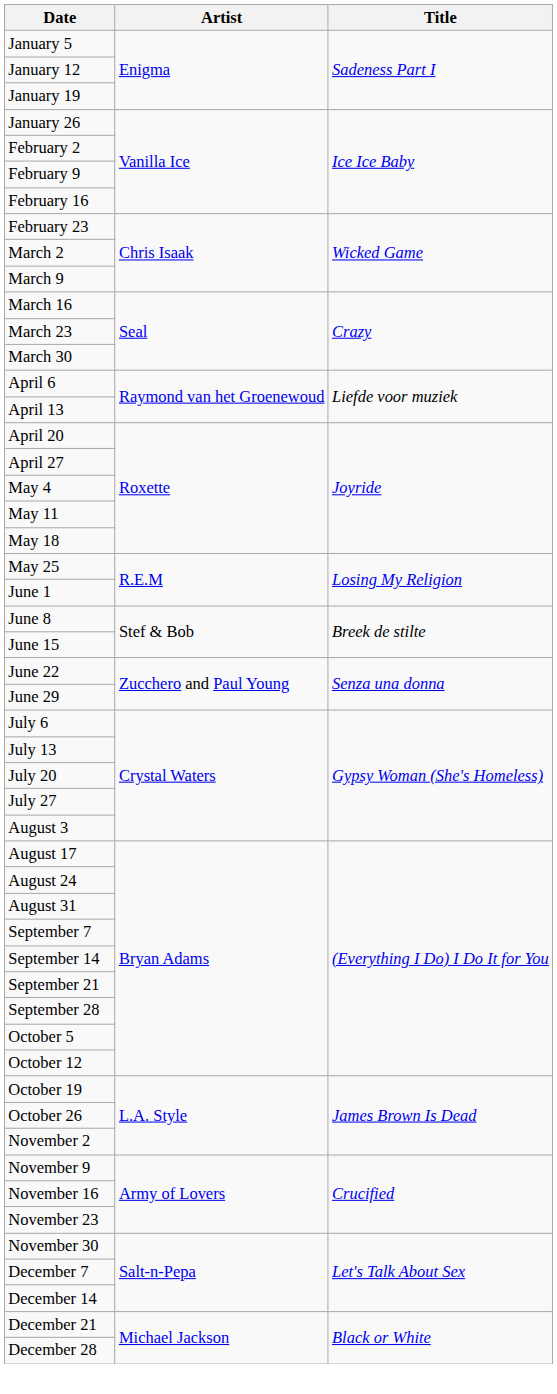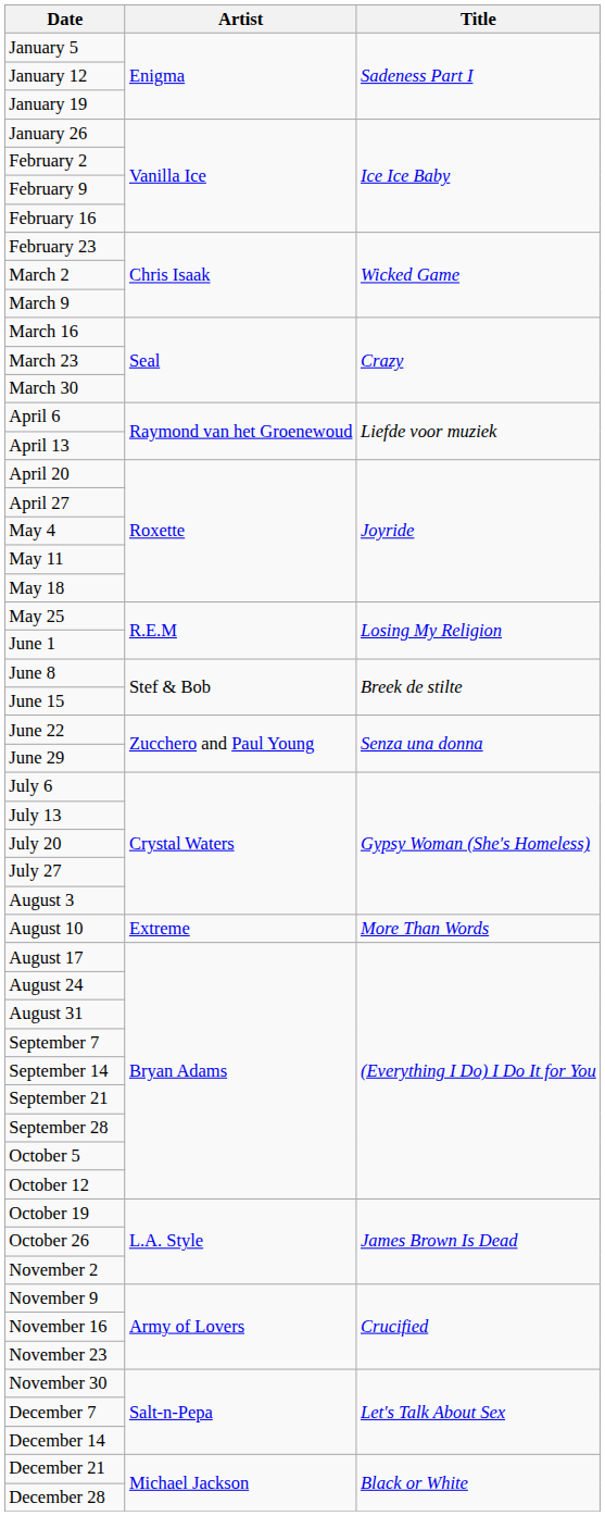 <table class="wikitable">
 <tr>
 <th width="100px">Date</th>
 <th>Artist</th>
 <th>Title</th>
 </tr>
 <tr>
 <td>January 5</td>
 <td rowspan=3><a href='#'>Enigma</a></td>
 <td rowspan=3><em><a href='#'>Sadeness Part I</a></em></td>
 </tr>
 <tr>
 <td>January 12</td>
 </tr>
 <tr>
 <td>January 19</td>
 </tr>
 <tr>
 <td>January 26</td>
 <td rowspan=4><a href='#'>Vanilla Ice</a></td>
 <td rowspan=4><em><a href='#'>Ice Ice Baby</a></em></td>
 </tr>
 <tr>
 <td>February 2</td>
 </tr>
 <tr>
 <td>February 9</td>
 </tr>
 <tr>
 <td>February 16</td>
 </tr>
 <tr>
 <td>February 23</td>
 <td rowspan=3><a href='#'>Chris Isaak</a></td>
 <td rowspan=3><em><a href='#'>Wicked Game</a></em></td>
 </tr>
 <tr>
 <td>March 2</td>
 </tr>
 <tr>
 <td>March 9</td>
 </tr>
 <tr>
 <td>March 16</td>
 <td rowspan=3><a href='#'>Seal</a></td>
 <td rowspan=3><em><a href='#'>Crazy</a></em></td>
 </tr>
 <tr>
 <td>March 23</td>
 </tr>
 <tr>
 <td>March 30</td>
 </tr>
 <tr>
 <td>April 6</td>
 <td rowspan=2><a href='#'>Raymond van het Groenewoud</a></td>
 <td rowspan=2><em>Liefde voor muziek</em></td>
 </tr>
 <tr>
 <td>April 13</td>
 </tr>
 <tr>
 <td>April 20</td>
 <td rowspan=5><a href='#'>Roxette</a></td>
 <td rowspan=5><em><a href='#'>Joyride</a></em></td>
 </tr>
 <tr>
 <td>April 27</td>
 </tr>
 <tr>
 <td>May 4</td>
 </tr>
 <tr>
 <td>May 11</td>
 </tr>
 <tr>
 <td>May 18</td>
 </tr>
 <tr>
 <td>May 25</td>
 <td rowspan=2><a href='#'>R.E.M</a></td>
 <td rowspan=2><em><a href='#'>Losing My Religion</a></em></td>
 </tr>
 <tr>
 <td>June 1</td>
 </tr>
 <tr>
 <td>June 8</td>
 <td rowspan=2>Stef & Bob</td>
 <td rowspan=2><em>Breek de stilte</em></td>
 </tr>
 <tr>
 <td>June 15</td>
 </tr>
 <tr>
 <td>June 22</td>
 <td rowspan=2><a href='#'>Zucchero</a> and <a href='#'>Paul Young</a></td>
 <td rowspan=2><em><a href='#'>Senza una donna</a></em></td>
 </tr>
 <tr>
 <td>June 29</td>
 </tr>
 <tr>
 <td>July 6</td>
 <td rowspan=5><a href='#'>Crystal Waters</a></td>
 <td rowspan=5><em><a href='#'>Gypsy Woman (She's Homeless)</a></em></td>
 </tr>
 <tr>
 <td>July 13</td>
 </tr>
 <tr>
 <td>July 20</td>
 </tr>
 <tr>
 <td>July 27</td>
 </tr>
 <tr>
 <td>August 3</td>
 </tr>
 <tr>
+<td>August 10</td>
+<td><a href='#'>Extreme</a></td>
+<td><em><a href='#'>More Than Words</a></em></td>
+</tr>
+<tr>
 <td>August 17</td>
 <td rowspan=9><a href='#'>Bryan Adams</a></td>
 <td rowspan=9><em><a href='#'>(Everything I Do) I Do It for You</a></em></td>
 </tr>
 <tr>
 <td>August 24</td>
 </tr>
 <tr>
 <td>August 31</td>
 </tr>
 <tr>
 <td>September 7</td>
 </tr>
 <tr>
 <td>September 14</td>
 </tr>
 <tr>
 <td>September 21</td>
 </tr>
 <tr>
 <td>September 28</td>
 </tr>
 <tr>
 <td>October 5</td>
 </tr>
 <tr>
 <td>October 12</td>
 </tr>
 <tr>
 <td>October 19</td>
 <td rowspan=3><a href='#'>L.A. Style</a></td>
 <td rowspan=3><em><a href='#'>James Brown Is Dead</a></em></td>
 </tr>
 <tr>
 <td>October 26</td>
 </tr>
 <tr>
 <td>November 2</td>
 </tr>
 <tr>
 <td>November 9</td>
 <td rowspan=3><a href='#'>Army of Lovers</a></td>
 <td rowspan=3><em><a href='#'>Crucified</a></em></td>
 </tr>
 <tr>
 <td>November 16</td>
 </tr>
 <tr>
 <td>November 23</td>
 </tr>
 <tr>
 <td>November 30</td>
 <td rowspan=3><a href='#'>Salt-n-Pepa</a></td>
 <td rowspan=3><em><a href='#'>Let's Talk About Sex</a></em></td>
 </tr>
 <tr>
 <td>December 7</td>
 </tr>
 <tr>
 <td>December 14</td>
 </tr>
 <tr>
 <td>December 21</td>
 <td rowspan=2><a href='#'>Michael Jackson</a></td>
 <td rowspan=2><em><a href='#'>Black or White</a></em></td>
 </tr>
 <tr>
 <td>December 28</td>
 </tr>
 </table>
